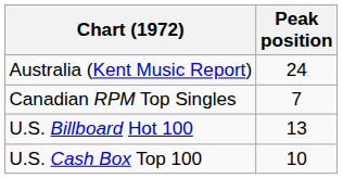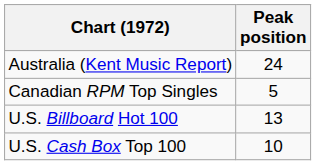 <table class="wikitable sortable">
 <tr>
 <th align="left">Chart (1972)</th>
 <th align="left">Peak<br>position</th>
 </tr>
 <tr>
 <td>Australia (<a href='#'>Kent Music Report</a>)</td>
 <td align="center">24</td>
 </tr>
 <tr>
 <td align="left">Canadian <em>RPM</em> Top Singles</td>
-<td style="text-align:center;">7</td>
+<td style="text-align:center;">5</td>
 </tr>
 <tr>
 <td align="left">U.S. <em><a href='#'>Billboard</a></em> <a href='#'>Hot 100</a></td>
 <td style="text-align:center;">13</td>
 </tr>
 <tr>
 <td align="left">U.S. <em><a href='#'>Cash Box</a></em> Top 100</td>
 <td style="text-align:center;">10</td>
 </tr>
 </table>
